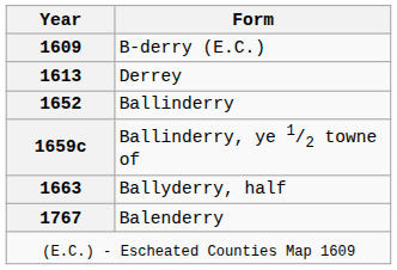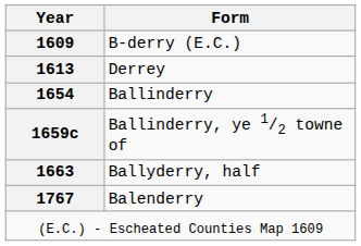 <table class="wikitable" style="margin:0 0 0 3em; border:1px solid darkgrey;">
 <tr>
 <th style="width:75px;">Year</th>
 <th style="width:200px;">Form</th>
 </tr>
 <tr>
 <th>1609</th>
 <td>B-derry (E.C.)</td>
 </tr>
 <tr>
 <th>1613</th>
 <td>Derrey</td>
 </tr>
 <tr>
-<th>1652</th>
+<th>1654</th>
 <td>Ballinderry</td>
 </tr>
 <tr>
 <th>1659c</th>
 <td>Ballinderry, ye <sup>1</sup>/<sub>2</sub> towne of</td>
 </tr>
 <tr>
 <th>1663</th>
 <td>Ballyderry, half</td>
 </tr>
 <tr>
 <th>1767</th>
 <td>Balenderry</td>
 </tr>
 <tr>
 <td colspan="2" align="center"><sub>(E.C.) - Escheated Counties Map 1609</sub></td>
 </tr>
 </table>
